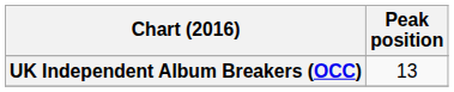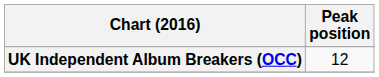 <table class="wikitable plainrowheaders sortable">
 <tr>
 <th scope="col">Chart (2016)</th>
 <th scope="col">Peak<br>position</th>
 </tr>
 <tr>
 </tr>
 <tr>
 <th scope="row">UK Independent Album Breakers (<a href='#'>OCC</a>)</th>
-<td align=center>13</td>
+<td align=center>12</td>
 </tr>
 <tr>
 </tr>
 </table>
